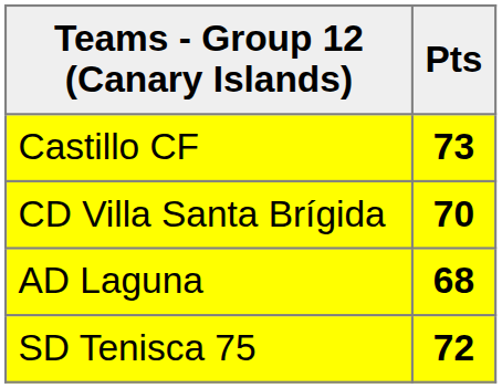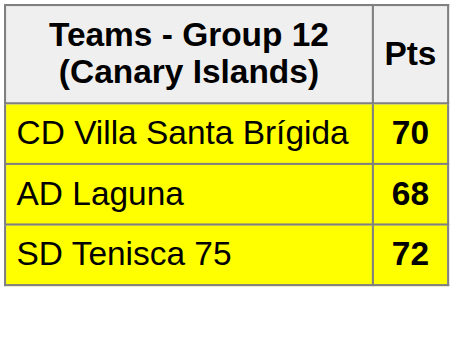 <table style=border-collapse:collapse border=1 cellspacing=0 cellpadding=5>
 <tr align=center bgcolor=#efefef>
 <th width=165>Teams - Group 12<br>(Canary Islands)</th>
 <th width=20>Pts</th>
-</tr>
-<tr align=center style="background:#FFFF00;">
-<td style="text-align:left;">Castillo CF</td>
-<td><strong>73</strong></td>
 </tr>
 <tr align=center style="background:#FFFF00;">
 <td style="text-align:left;">CD Villa Santa Brígida</td>
 <td><strong>70</strong></td>
 </tr>
 <tr align=center style="background:#FFFF00;">
 <td style="text-align:left;">AD Laguna</td>
 <td><strong>68</strong></td>
 </tr>
 <tr align=center style="background:#FFFF00;">
 <td style="text-align:left;">SD Tenisca 75</td>
 <td><strong>72</strong></td>
 </tr>
 </table>
